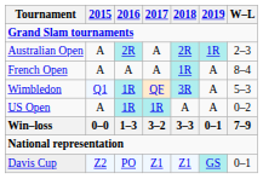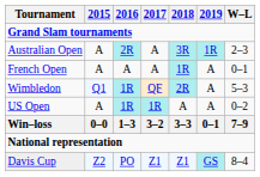 <table class=wikitable style=text-align:center;font-size:97%>
 <tr>
 <th>Tournament</th>
 <th><a href='#'>2015</a></th>
 <th><a href='#'>2016</a></th>
 <th><a href='#'>2017</a></th>
 <th><a href='#'>2018</a></th>
 <th><a href='#'>2019</a></th>
 <th>W–L</th>
 </tr>
 <tr>
 <td colspan=8 align=left><strong><a href='#'>Grand Slam tournaments</a></strong></td>
 </tr>
 <tr>
 <td align="left"><a href='#'>Australian Open</a></td>
 <td>A</td>
 <td bgcolor=afeeee><a href='#'>2R</a></td>
 <td>A</td>
-<td bgcolor=afeeee><a href='#'>2R</a></td>
+<td bgcolor=afeeee><a href='#'>3R</a></td>
 <td bgcolor=afeeee><a href='#'>1R</a></td>
 <td>2–3</td>
 </tr>
 <tr>
 <td align="left"><a href='#'>French Open</a></td>
 <td>A</td>
 <td>A</td>
 <td>A</td>
 <td bgcolor=afeeee><a href='#'>1R</a></td>
 <td>A</td>
-<td>8–4</td>
+<td>0–1</td>
 </tr>
 <tr>
 <td align="left"><a href='#'>Wimbledon</a></td>
 <td bgcolor=#f0f8ff><a href='#'>Q1</a></td>
 <td bgcolor=afeeee><a href='#'>1R</a></td>
 <td bgcolor=ffebcd><a href='#'>QF</a></td>
-<td bgcolor=afeeee><a href='#'>3R</a></td>
+<td bgcolor=afeeee><a href='#'>2R</a></td>
 <td>A</td>
 <td>5–3</td>
 </tr>
 <tr>
 <td align="left"><a href='#'>US Open</a></td>
 <td>A</td>
 <td bgcolor=afeeee><a href='#'>1R</a></td>
 <td bgcolor=afeeee><a href='#'>1R</a></td>
 <td>A</td>
 <td>A</td>
 <td>0–2</td>
 </tr>
 <tr>
 <th style=text-align:left>Win–loss</th>
 <th>0–0</th>
 <th>1–3</th>
 <th>3–2</th>
 <th>3–3</th>
 <th>0–1</th>
 <th>7–9</th>
 </tr>
 <tr>
 <td colspan="8" align="left"><strong>National representation</strong></td>
 </tr>
 <tr>
 <td align="left" bgcolor="efefef"><a href='#'>Davis Cup</a></td>
 <td bgcolor=f0f8ff><a href='#'>Z2</a></td>
 <td bgcolor=f0f8ff><a href='#'>PO</a></td>
 <td bgcolor=f0f8ff><a href='#'>Z1</a></td>
 <td bgcolor=f0f8ff><a href='#'>Z1</a></td>
 <td bgcolor=afeeee><a href='#'>GS</a></td>
-<td>0–1</td>
+<td>8–4</td>
 </tr>
 </table>
